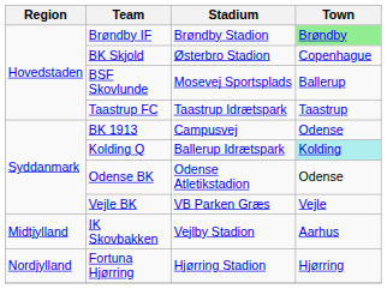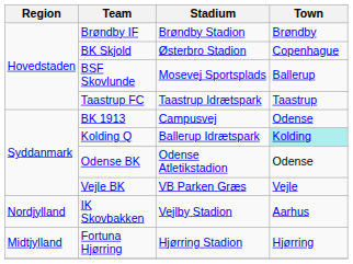 <table class="wikitable" style="text-align: left;">
 <tr>
 <th width=80>Region</th>
 <th width=100>Team</th>
 <th width=150>Stadium</th>
 <th width=100>Town</th>
 </tr>
 <tr>
 <td rowspan=4><a href='#'>Hovedstaden</a></td>
 <td><a href='#'>Brøndby IF</a></td>
 <td><a href='#'>Brøndby Stadion</a></td>
-<td style="background: lightgreen;"><a href='#'>Brøndby</a></td>
+<td><a href='#'>Brøndby</a></td>
 </tr>
 <tr>
 <td><a href='#'>BK Skjold</a></td>
 <td><a href='#'>Østerbro Stadion</a></td>
 <td><a href='#'>Copenhague</a></td>
 </tr>
 <tr>
 <td><a href='#'>BSF Skovlunde</a></td>
 <td><a href='#'>Mosevej Sportsplads</a></td>
 <td><a href='#'>Ballerup</a></td>
 </tr>
 <tr>
 <td><a href='#'>Taastrup FC</a></td>
 <td><a href='#'>Taastrup Idrætspark</a></td>
 <td><a href='#'>Taastrup</a></td>
 </tr>
 <tr>
 <td rowspan=4><a href='#'>Syddanmark</a></td>
 <td><a href='#'>BK 1913</a></td>
 <td><a href='#'>Campusvej</a></td>
 <td><a href='#'>Odense</a></td>
 </tr>
 <tr>
 <td><a href='#'>Kolding Q</a></td>
 <td><a href='#'>Ballerup Idrætspark</a></td>
 <td style="background: paleturquoise;"><a href='#'>Kolding</a></td>
 </tr>
 <tr>
 <td><a href='#'>Odense BK</a></td>
 <td><a href='#'>Odense Atletikstadion</a></td>
 <td>Odense</td>
 </tr>
 <tr>
 <td><a href='#'>Vejle BK</a></td>
 <td><a href='#'>VB Parken Græs</a></td>
 <td><a href='#'>Vejle</a></td>
 </tr>
 <tr>
-<td><a href='#'>Midtjylland</a></td>
+<td><a href='#'>Nordjylland</a></td>
 <td><a href='#'>IK Skovbakken</a></td>
 <td><a href='#'>Vejlby Stadion</a></td>
 <td><a href='#'>Aarhus</a></td>
 </tr>
 <tr>
-<td><a href='#'>Nordjylland</a></td>
+<td><a href='#'>Midtjylland</a></td>
 <td><a href='#'>Fortuna Hjørring</a></td>
 <td><a href='#'>Hjørring Stadion</a></td>
 <td><a href='#'>Hjørring</a></td>
 </tr>
 <tr>
 </tr>
 </table>
